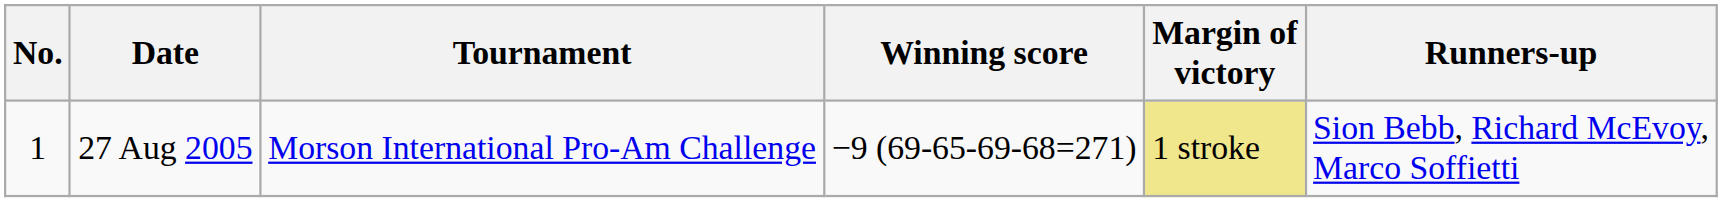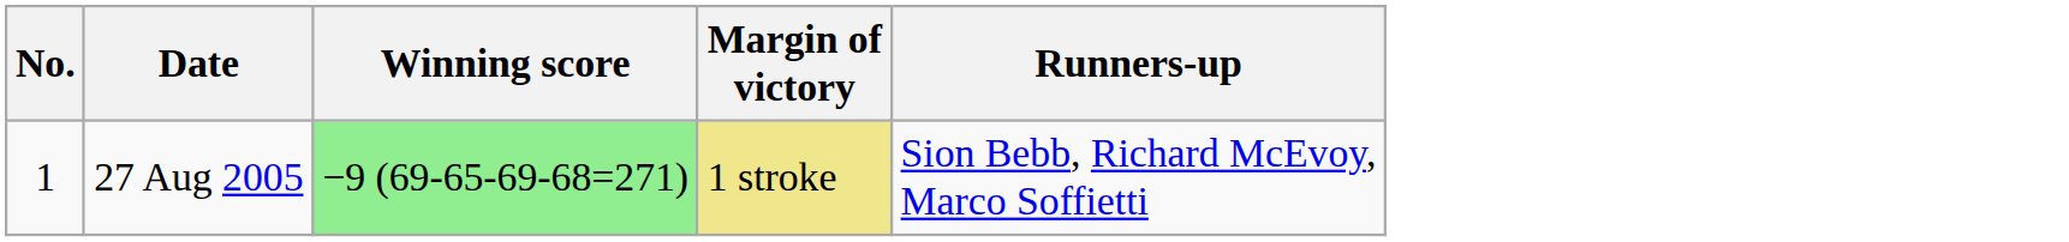 <table class="wikitable" style="font-size:95%;">
 <tr>
 <th>No.</th>
 <th>Date</th>
-<th>Tournament</th>
 <th>Winning score</th>
 <th>Margin of<br>victory</th>
 <th>Runners-up</th>
 </tr>
 <tr>
 <td align=center>1</td>
 <td align=right>27 Aug <a href='#'>2005</a></td>
-<td><a href='#'>Morson International Pro-Am Challenge</a></td>
-<td>−9 (69-65-69-68=271)</td>
+<td style="background: lightgreen;">−9 (69-65-69-68=271)</td>
 <td style="background: khaki;">1 stroke</td>
 <td> <a href='#'>Sion Bebb</a>,  <a href='#'>Richard McEvoy</a>,<br> <a href='#'>Marco Soffietti</a></td>
 </tr>
 </table>
